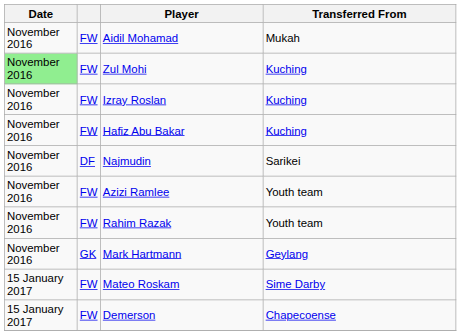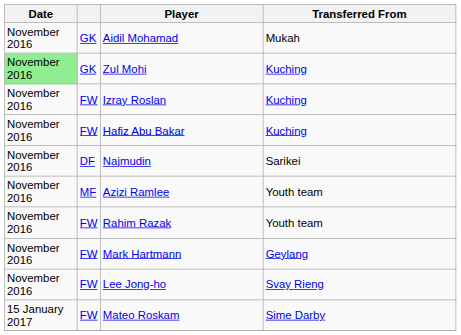 <table class="wikitable plainrowheaders sortable" style="font-size:95%">
 <tr>
 <th scope=col style="width:90px;"><strong>Date</strong></th>
 <th></th>
 <th scope=col style="width:210px;"><strong>Player</strong></th>
 <th scope=col style="width:250px;"><strong>Transferred From</strong></th>
 </tr>
 <tr>
 <td>November 2016</td>
-<td><a href='#'>FW</a></td>
+<td><a href='#'>GK</a></td>
 <td> <a href='#'>Aidil Mohamad</a></td>
 <td> Mukah</td>
 </tr>
 <tr>
 <td style="background: lightgreen;">November 2016</td>
-<td><a href='#'>FW</a></td>
+<td><a href='#'>GK</a></td>
 <td> <a href='#'>Zul Mohi</a></td>
 <td> <a href='#'>Kuching</a></td>
 </tr>
 <tr>
 <td>November 2016</td>
 <td><a href='#'>FW</a></td>
 <td> <a href='#'>Izray Roslan</a></td>
 <td> <a href='#'>Kuching</a></td>
 </tr>
 <tr>
 <td>November 2016</td>
 <td><a href='#'>FW</a></td>
 <td> <a href='#'>Hafiz Abu Bakar</a></td>
 <td> <a href='#'>Kuching</a></td>
 </tr>
 <tr>
 <td>November 2016</td>
 <td><a href='#'>DF</a></td>
 <td> <a href='#'>Najmudin</a></td>
 <td> Sarikei</td>
 </tr>
 <tr>
 <td>November 2016</td>
-<td><a href='#'>FW</a></td>
+<td><a href='#'>MF</a></td>
 <td> <a href='#'>Azizi Ramlee</a></td>
 <td> Youth team</td>
 </tr>
 <tr>
 <td>November 2016</td>
 <td><a href='#'>FW</a></td>
 <td> <a href='#'>Rahim Razak</a></td>
 <td> Youth team</td>
 </tr>
 <tr>
 <td>November 2016</td>
-<td><a href='#'>GK</a></td>
+<td><a href='#'>FW</a></td>
 <td> <a href='#'>Mark Hartmann</a></td>
 <td> <a href='#'>Geylang</a></td>
+</tr>
+<tr>
+<td>November 2016</td>
+<td><a href='#'>FW</a></td>
+<td> <a href='#'>Lee Jong-ho</a></td>
+<td> <a href='#'>Svay Rieng</a></td>
 </tr>
 <tr>
 <td>15 January 2017</td>
 <td><a href='#'>FW</a></td>
 <td> <a href='#'>Mateo Roskam</a></td>
 <td> <a href='#'>Sime Darby</a></td>
 </tr>
 <tr>
-<td>15 January 2017</td>
-<td><a href='#'>FW</a></td>
-<td> <a href='#'>Demerson</a></td>
-<td> <a href='#'>Chapecoense</a></td>
-</tr>
-<tr>
 </tr>
 </table>
